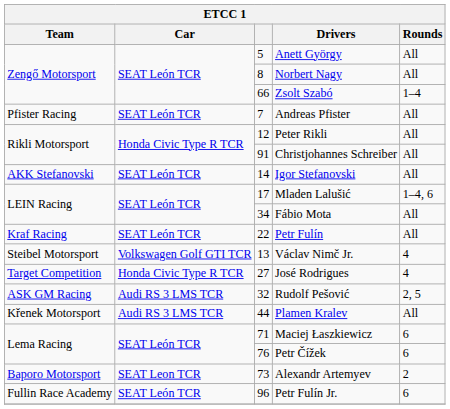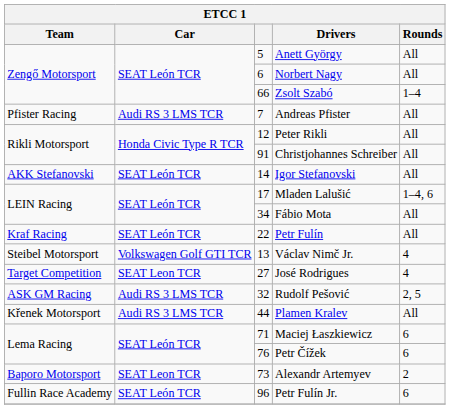 <table class="wikitable" style="font-size: 85%">
 <tr>
 <th colspan="6">ETCC 1</th>
 </tr>
 <tr>
 <th>Team</th>
 <th>Car</th>
 <th></th>
 <th>Drivers</th>
 <th>Rounds</th>
 </tr>
 <tr>
 <td rowspan=3> <a href='#'>Zengő Motorsport</a></td>
 <td rowspan=3><a href='#'>SEAT León TCR</a></td>
 <td>5</td>
 <td> <a href='#'>Anett György</a></td>
 <td>All</td>
 </tr>
 <tr>
-<td>8</td>
+<td>6</td>
 <td> <a href='#'>Norbert Nagy</a></td>
 <td>All</td>
 </tr>
 <tr>
 <td>66</td>
 <td> <a href='#'>Zsolt Szabó</a></td>
 <td>1–4</td>
 </tr>
 <tr>
 <td> Pfister Racing</td>
-<td><a href='#'>SEAT León TCR</a></td>
+<td><a href='#'>Audi RS 3 LMS TCR</a></td>
 <td>7</td>
 <td> Andreas Pfister</td>
 <td>All</td>
 </tr>
 <tr>
 <td rowspan=2> Rikli Motorsport</td>
 <td rowspan=2><a href='#'>Honda Civic Type R TCR</a></td>
 <td>12</td>
 <td> Peter Rikli</td>
 <td>All</td>
 </tr>
 <tr>
 <td>91</td>
 <td> Christjohannes Schreiber</td>
 <td>All</td>
 </tr>
 <tr>
 <td> <a href='#'>AKK Stefanovski</a></td>
 <td><a href='#'>SEAT León TCR</a></td>
 <td>14</td>
 <td> <a href='#'>Igor Stefanovski</a></td>
 <td>All</td>
 </tr>
 <tr>
 <td rowspan=2> LEIN Racing</td>
 <td rowspan=2><a href='#'>SEAT León TCR</a></td>
 <td>17</td>
 <td> Mladen Lalušić</td>
 <td>1–4, 6</td>
 </tr>
 <tr>
 <td>34</td>
 <td> Fábio Mota</td>
 <td>All</td>
 </tr>
 <tr>
 <td> <a href='#'>Kraf Racing</a></td>
 <td><a href='#'>SEAT León TCR</a></td>
 <td>22</td>
 <td> <a href='#'>Petr Fulín</a></td>
 <td>All</td>
 </tr>
 <tr>
 <td> Steibel Motorsport</td>
 <td><a href='#'>Volkswagen Golf GTI TCR</a></td>
 <td>13</td>
 <td> Václav Nimč Jr.</td>
 <td>4</td>
 </tr>
 <tr>
 <td> <a href='#'>Target Competition</a></td>
-<td><a href='#'>Honda Civic Type R TCR</a></td>
+<td><a href='#'>SEAT Leon TCR</a></td>
 <td>27</td>
 <td> José Rodrigues</td>
 <td>4</td>
 </tr>
 <tr>
 <td> <a href='#'>ASK GM Racing</a></td>
 <td><a href='#'>Audi RS 3 LMS TCR</a></td>
 <td>32</td>
 <td> Rudolf Pešović</td>
 <td>2, 5</td>
 </tr>
 <tr>
 <td> Křenek Motorsport</td>
 <td><a href='#'>Audi RS 3 LMS TCR</a></td>
 <td>44</td>
 <td> <a href='#'>Plamen Kralev</a></td>
 <td>All</td>
 </tr>
 <tr>
 <td rowspan=2> Lema Racing</td>
 <td rowspan=2><a href='#'>SEAT León TCR</a></td>
 <td>71</td>
 <td> Maciej Łaszkiewicz</td>
 <td>6</td>
 </tr>
 <tr>
 <td>76</td>
 <td> Petr Čížek</td>
 <td>6</td>
 </tr>
 <tr>
 <td> <a href='#'>Baporo Motorsport</a></td>
 <td><a href='#'>SEAT Leon TCR</a></td>
 <td>73</td>
 <td> Alexandr Artemyev</td>
 <td>2</td>
 </tr>
 <tr>
 <td> Fullin Race Academy</td>
 <td><a href='#'>SEAT León TCR</a></td>
 <td>96</td>
 <td> Petr Fulín Jr.</td>
 <td>6</td>
 </tr>
 <tr>
 </tr>
 </table>
